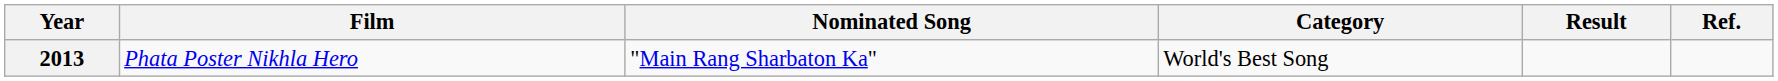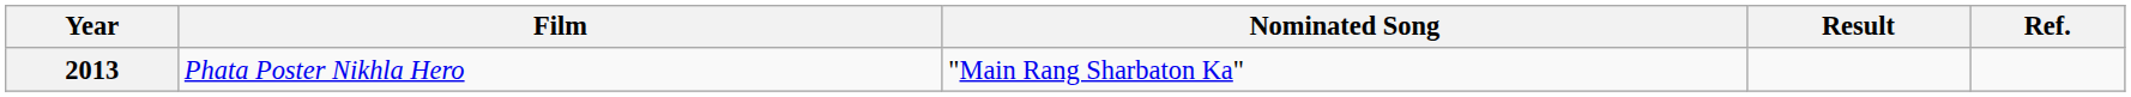 <table class="wikitable plainrowheaders" width="100%" "textcolor:#000;">
 <tr>
 <th>Year</th>
 <th>Film</th>
 <th>Nominated Song</th>
-<th>Category</th>
 <th>Result</th>
 <th>Ref.</th>
 </tr>
 <tr>
 <th>2013</th>
 <td><em><a href='#'>Phata Poster Nikhla Hero</a></em></td>
 <td>"<a href='#'>Main Rang Sharbaton Ka</a>"</td>
-<td>World's Best Song</td>
 <td></td>
 <td></td>
 </tr>
 </table>
